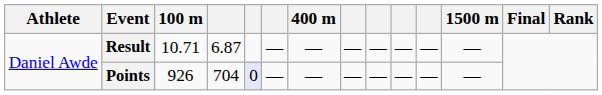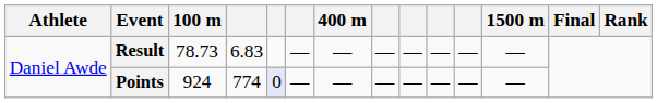 <table class="wikitable" style="text-align:center; font-size:90%;">
 <tr>
 <th>Athlete</th>
 <th>Event</th>
 <th>100 m</th>
 <th></th>
 <th></th>
 <th></th>
 <th>400 m</th>
 <th></th>
 <th></th>
 <th></th>
 <th></th>
 <th>1500 m</th>
 <th>Final</th>
 <th>Rank</th>
 </tr>
 <tr>
 <td rowspan="2" style="text-align:left;"><a href='#'>Daniel Awde</a></td>
 <th style="font-size:95%">Result</th>
-<td>10.71</td>
-<td>6.87</td>
+<td>78.73</td>
+<td>6.83</td>
 <td></td>
 <td>—</td>
 <td>—</td>
 <td>—</td>
 <td>—</td>
 <td>—</td>
 <td>—</td>
 <td>—</td>
 <td colspan=2 rowspan=2></td>
 </tr>
 <tr>
 <th style="font-size:95%">Points</th>
-<td>926</td>
-<td>704</td>
+<td>924</td>
+<td>774</td>
 <td style="background: lavender;">0</td>
 <td>—</td>
 <td>—</td>
 <td>—</td>
 <td>—</td>
 <td>—</td>
 <td>—</td>
 <td>—</td>
 </tr>
 </table>
